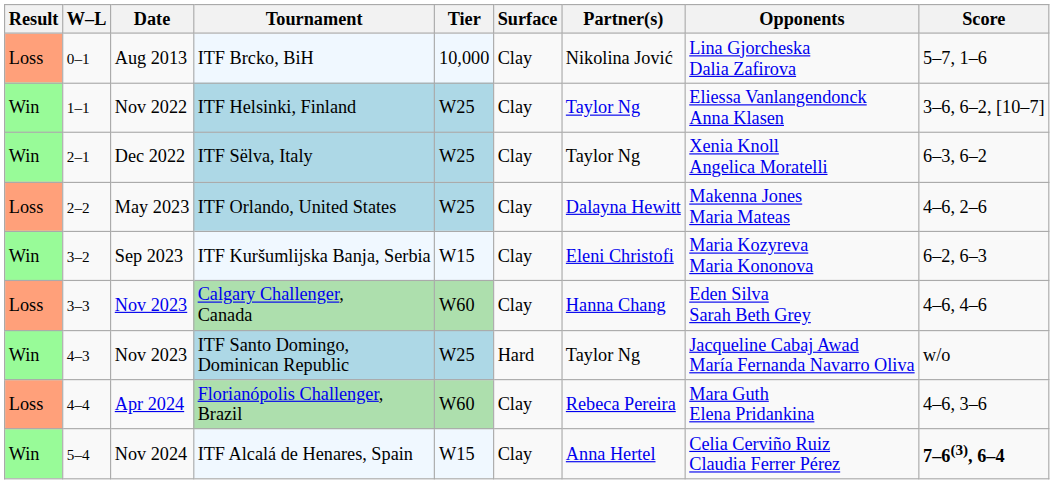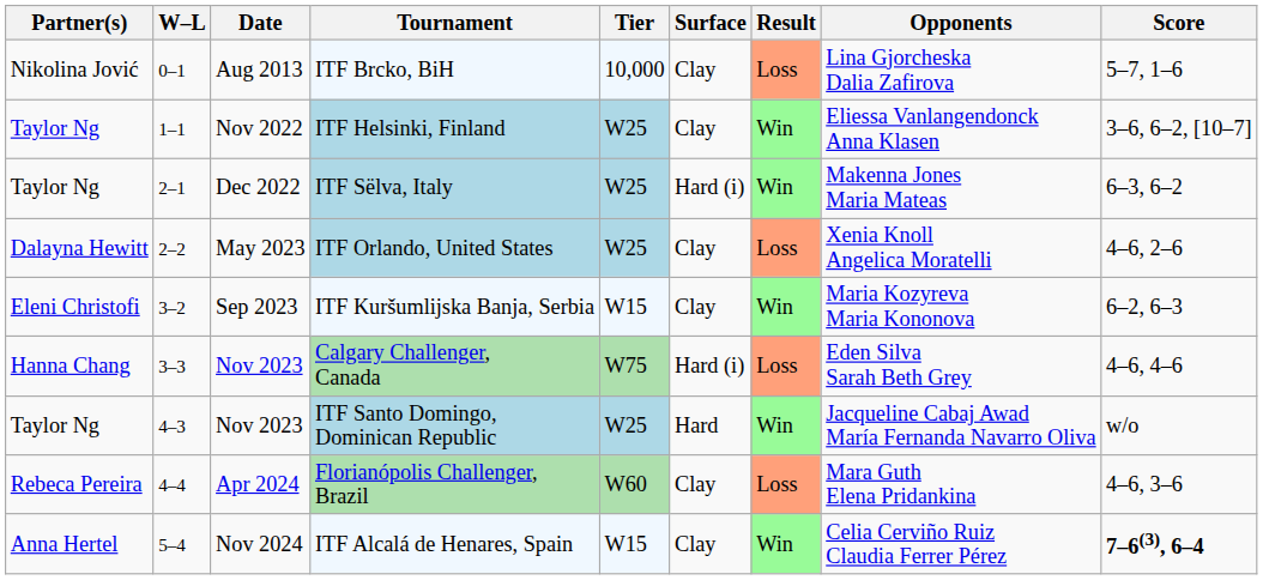 <table class="wikitable sortable">
 <tr>
-<th>Result</th>
+<th>Partner(s)</th>
 <th class="unsortable">W–L</th>
 <th>Date</th>
 <th>Tournament</th>
 <th>Tier</th>
 <th>Surface</th>
-<th>Partner(s)</th>
+<th>Result</th>
 <th>Opponents</th>
 <th class="unsortable">Score</th>
 </tr>
 <tr>
-<td style="background:#ffa07a;">Loss</td>
+<td> Nikolina Jović</td>
 <td><small>0–1</small></td>
 <td>Aug 2013</td>
 <td bgcolor="f0f8ff">ITF Brcko, BiH</td>
 <td bgcolor="f0f8ff">10,000</td>
 <td>Clay</td>
-<td> Nikolina Jović</td>
+<td style="background:#ffa07a;">Loss</td>
 <td> <a href='#'>Lina Gjorcheska</a> <br>  <a href='#'>Dalia Zafirova</a></td>
 <td>5–7, 1–6</td>
 </tr>
 <tr>
-<td bgcolor="98FB98">Win</td>
+<td> <a href='#'>Taylor Ng</a></td>
 <td><small>1–1</small></td>
 <td>Nov 2022</td>
 <td bgcolor="lightblue">ITF Helsinki, Finland</td>
 <td bgcolor="lightblue">W25</td>
 <td>Clay</td>
-<td> <a href='#'>Taylor Ng</a></td>
+<td bgcolor="98FB98">Win</td>
 <td> <a href='#'>Eliessa Vanlangendonck</a> <br>  <a href='#'>Anna Klasen</a></td>
 <td>3–6, 6–2, [10–7]</td>
 </tr>
 <tr>
-<td bgcolor="98FB98">Win</td>
+<td> Taylor Ng</td>
 <td><small>2–1</small></td>
 <td>Dec 2022</td>
 <td bgcolor="lightblue">ITF Sëlva, Italy</td>
 <td bgcolor="lightblue">W25</td>
-<td>Clay</td>
-<td> Taylor Ng</td>
-<td> <a href='#'>Xenia Knoll</a> <br>  <a href='#'>Angelica Moratelli</a></td>
+<td>Hard (i)</td>
+<td bgcolor="98FB98">Win</td>
+<td> <a href='#'>Makenna Jones</a> <br>  <a href='#'>Maria Mateas</a></td>
 <td>6–3, 6–2</td>
 </tr>
 <tr>
-<td style="background:#ffa07a;">Loss</td>
+<td> <a href='#'>Dalayna Hewitt</a></td>
 <td><small>2–2</small></td>
 <td>May 2023</td>
 <td bgcolor="lightblue">ITF Orlando, United States</td>
 <td bgcolor="lightblue">W25</td>
 <td>Clay</td>
-<td> <a href='#'>Dalayna Hewitt</a></td>
-<td> <a href='#'>Makenna Jones</a> <br>  <a href='#'>Maria Mateas</a></td>
+<td style="background:#ffa07a;">Loss</td>
+<td> <a href='#'>Xenia Knoll</a> <br>  <a href='#'>Angelica Moratelli</a></td>
 <td>4–6, 2–6</td>
 </tr>
 <tr>
-<td style="background:#98fb98;">Win</td>
+<td> <a href='#'>Eleni Christofi</a></td>
 <td><small>3–2</small></td>
 <td>Sep 2023</td>
 <td style="background:#f0f8ff;">ITF Kuršumlijska Banja, Serbia</td>
 <td style="background:#f0f8ff;">W15</td>
 <td>Clay</td>
-<td> <a href='#'>Eleni Christofi</a></td>
+<td style="background:#98fb98;">Win</td>
 <td> <a href='#'>Maria Kozyreva</a> <br>  <a href='#'>Maria Kononova</a></td>
 <td>6–2, 6–3</td>
 </tr>
 <tr>
-<td style="background:#ffa07a;">Loss</td>
+<td> <a href='#'>Hanna Chang</a></td>
 <td><small>3–3</small></td>
 <td><a href='#'>Nov 2023</a></td>
 <td style="background:#addfad;"><a href='#'>Calgary Challenger</a>, <br>Canada</td>
-<td style="background:#addfad;">W60</td>
-<td>Clay</td>
-<td> <a href='#'>Hanna Chang</a></td>
+<td style="background:#addfad;">W75</td>
+<td>Hard (i)</td>
+<td style="background:#ffa07a;">Loss</td>
 <td> <a href='#'>Eden Silva</a><br> <a href='#'>Sarah Beth Grey</a></td>
 <td>4–6, 4–6</td>
 </tr>
 <tr>
-<td bgcolor="98FB98">Win</td>
+<td> Taylor Ng</td>
 <td><small>4–3</small></td>
 <td>Nov 2023</td>
 <td bgcolor="lightblue">ITF Santo Domingo, <br>Dominican Republic</td>
 <td bgcolor="lightblue">W25</td>
 <td>Hard</td>
-<td> Taylor Ng</td>
+<td bgcolor="98FB98">Win</td>
 <td> <a href='#'>Jacqueline Cabaj Awad</a> <br>  <a href='#'>María Fernanda Navarro Oliva</a></td>
 <td>w/o</td>
 </tr>
 <tr>
-<td style="background:#ffa07a;">Loss</td>
+<td> <a href='#'>Rebeca Pereira</a></td>
 <td><small>4–4</small></td>
 <td><a href='#'>Apr 2024</a></td>
 <td style="background:#addfad;"><a href='#'>Florianópolis Challenger</a>, <br>Brazil</td>
 <td style="background:#addfad;">W60</td>
 <td>Clay</td>
-<td> <a href='#'>Rebeca Pereira</a></td>
+<td style="background:#ffa07a;">Loss</td>
 <td> <a href='#'>Mara Guth</a> <br>  <a href='#'>Elena Pridankina</a></td>
 <td>4–6, 3–6</td>
 </tr>
 <tr>
-<td style="background:#98fb98;">Win</td>
+<td> <a href='#'>Anna Hertel</a></td>
 <td><small>5–4</small></td>
 <td>Nov 2024</td>
 <td style="background:#f0f8ff;">ITF Alcalá de Henares, Spain</td>
 <td style="background:#f0f8ff;">W15</td>
 <td>Clay</td>
-<td> <a href='#'>Anna Hertel</a></td>
+<td style="background:#98fb98;">Win</td>
 <td> <a href='#'>Celia Cerviño Ruiz</a> <br>  <a href='#'>Claudia Ferrer Pérez</a></td>
 <td><strong>7–6<sup>(3)</sup>, 6–4</strong></td>
 </tr>
 </table>
